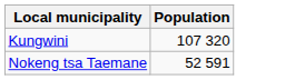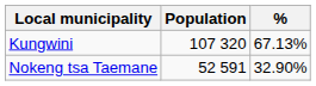 <table class="wikitable" style="font-size: 95%; text-align: right">
 <tr>
 <th>Local municipality</th>
 <th>Population</th>
+<th>%</th>
 </tr>
 <tr>
 <td align=left><a href='#'>Kungwini</a></td>
 <td>107 320</td>
+<td>67.13%</td>
 </tr>
 <tr>
 <td align=left><a href='#'>Nokeng tsa Taemane</a></td>
 <td>52 591</td>
+<td>32.90%</td>
 </tr>
 </table>
